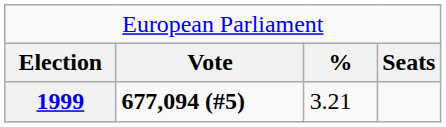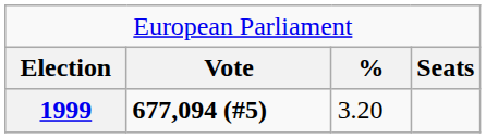 <table class="wikitable" style="font-size:97%;">
 <tr>
 <td align="center" colspan="4"><a href='#'>European Parliament</a></td>
 </tr>
 <tr>
 <th width="65">Election</th>
 <th width="115">Vote</th>
 <th width="40">%</th>
 <th>Seats</th>
 </tr>
 <tr>
 <th><a href='#'>1999</a></th>
 <td><strong>677,094 (#5)</strong></td>
-<td>3.21</td>
+<td>3.20</td>
 <td></td>
 </tr>
 </table>
